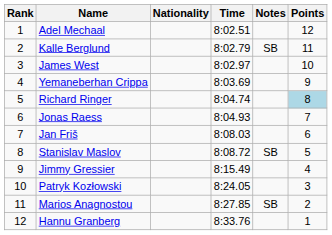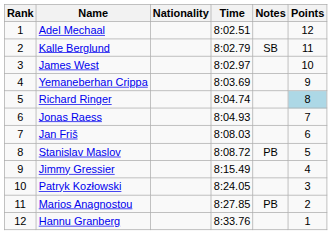 <table class="wikitable sortable" style="text-align:center; font-size:95%">
 <tr>
 <th>Rank</th>
 <th>Name</th>
 <th>Nationality</th>
 <th>Time</th>
 <th>Notes</th>
 <th>Points</th>
 </tr>
 <tr>
 <td>1</td>
 <td align=left><a href='#'>Adel Mechaal</a></td>
 <td align=left></td>
 <td>8:02.51</td>
 <td></td>
 <td>12</td>
 </tr>
 <tr>
 <td>2</td>
 <td align=left><a href='#'>Kalle Berglund</a></td>
 <td align=left></td>
 <td>8:02.79</td>
 <td>SB</td>
 <td>11</td>
 </tr>
 <tr>
 <td>3</td>
 <td align=left><a href='#'>James West</a></td>
 <td align=left></td>
 <td>8:02.97</td>
 <td></td>
 <td>10</td>
 </tr>
 <tr>
 <td>4</td>
 <td align=left><a href='#'>Yemaneberhan Crippa</a></td>
 <td align=left></td>
 <td>8:03.69</td>
 <td></td>
 <td>9</td>
 </tr>
 <tr>
 <td>5</td>
 <td align=left><a href='#'>Richard Ringer</a></td>
 <td align=left></td>
 <td>8:04.74</td>
 <td></td>
 <td style="background: lightblue;">8</td>
 </tr>
 <tr>
 <td>6</td>
 <td align=left><a href='#'>Jonas Raess</a></td>
 <td align=left></td>
 <td>8:04.93</td>
 <td></td>
 <td>7</td>
 </tr>
 <tr>
 <td>7</td>
 <td align=left><a href='#'>Jan Friš</a></td>
 <td align=left></td>
 <td>8:08.03</td>
 <td></td>
 <td>6</td>
 </tr>
 <tr>
 <td>8</td>
 <td align=left><a href='#'>Stanislav Maslov</a></td>
 <td align=left></td>
 <td>8:08.72</td>
-<td>SB</td>
+<td>PB</td>
 <td>5</td>
 </tr>
 <tr>
 <td>9</td>
 <td align=left><a href='#'>Jimmy Gressier</a></td>
 <td align=left></td>
 <td>8:15.49</td>
 <td></td>
 <td>4</td>
 </tr>
 <tr>
 <td>10</td>
 <td align=left><a href='#'>Patryk Kozłowski</a></td>
 <td align=left></td>
 <td>8:24.05</td>
 <td></td>
 <td>3</td>
 </tr>
 <tr>
 <td>11</td>
 <td align=left><a href='#'>Marios Anagnostou</a></td>
 <td align=left></td>
 <td>8:27.85</td>
-<td>SB</td>
+<td>PB</td>
 <td>2</td>
 </tr>
 <tr>
 <td>12</td>
 <td align=left><a href='#'>Hannu Granberg</a></td>
 <td align=left></td>
 <td>8:33.76</td>
 <td></td>
 <td>1</td>
 </tr>
 </table>
